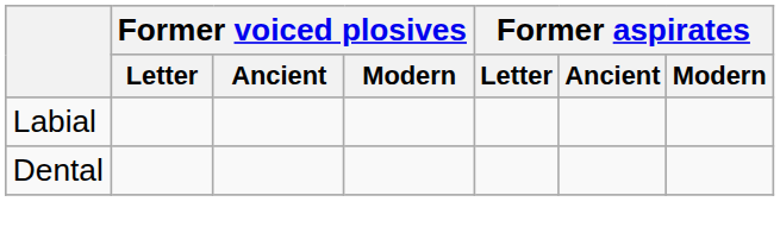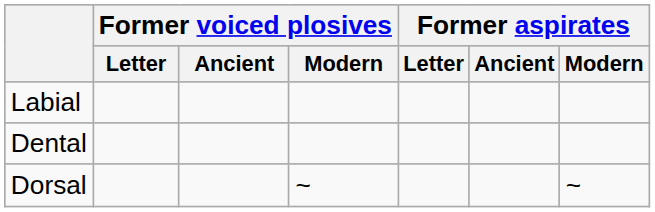 <table class="wikitable">
 <tr>
 <th rowspan="2"> </th>
 <th colspan="3">Former <a href='#'>voiced plosives</a></th>
 <th colspan="3">Former <a href='#'>aspirates</a></th>
 </tr>
 <tr style="font-size: smaller;">
 <th>Letter</th>
 <th>Ancient</th>
 <th>Modern</th>
 <th>Letter</th>
 <th>Ancient</th>
 <th>Modern</th>
 </tr>
 <tr>
 <td>Labial</td>
 <td></td>
 <td></td>
 <td></td>
 <td></td>
 <td></td>
 <td></td>
 </tr>
 <tr>
 <td>Dental</td>
 <td></td>
 <td></td>
 <td></td>
 <td></td>
 <td></td>
 <td></td>
 </tr>
+<tr>
+<td>Dorsal</td>
+<td></td>
+<td></td>
+<td> ~ </td>
+<td></td>
+<td></td>
+<td> ~ </td>
+</tr>
 </table>
